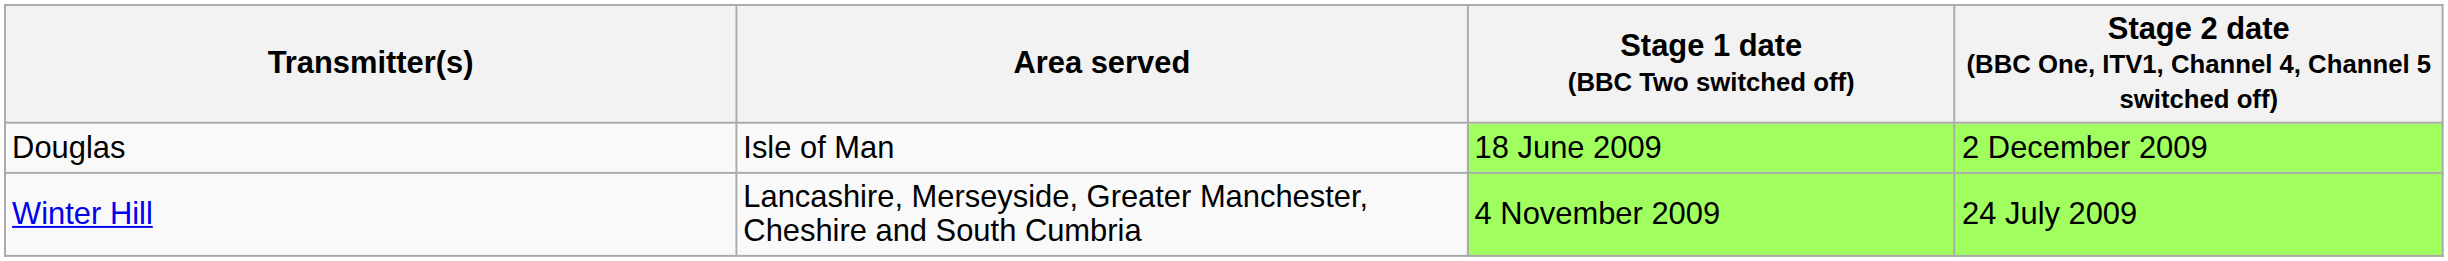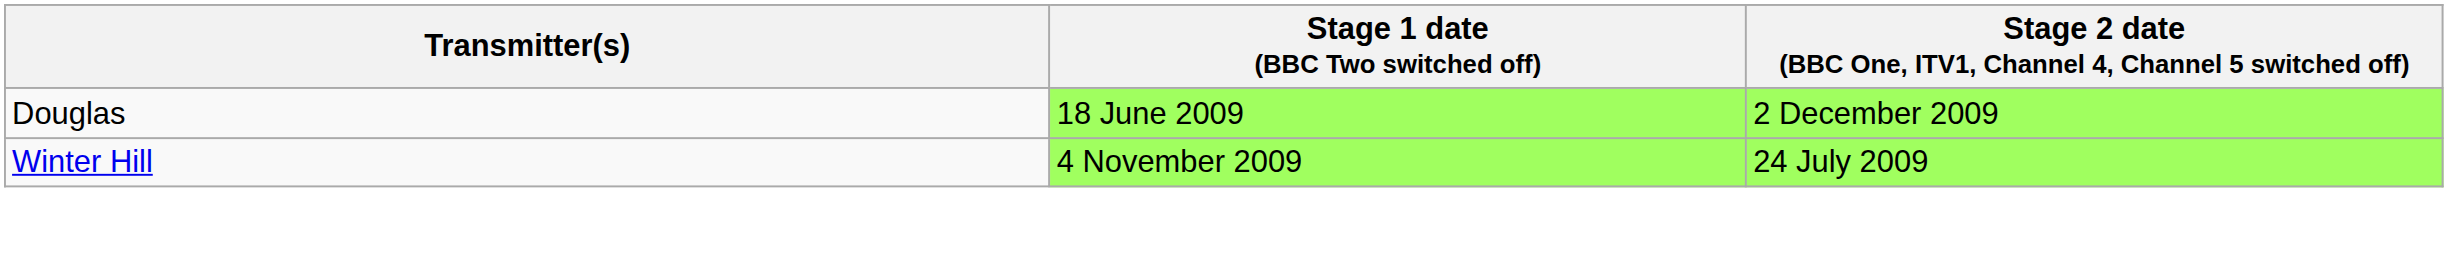 <table class="wikitable" width=100%>
 <tr>
 <th width="30%">Transmitter(s)</th>
-<th width="30%">Area served</th>
 <th width="20%">Stage 1 date<br> <small>(BBC Two switched off)</small></th>
 <th width="20%">Stage 2 date<br> <small>(BBC One, ITV1, Channel 4, Channel 5 switched off)</small></th>
 </tr>
 <tr>
 <td>Douglas</td>
-<td>Isle of Man</td>
 <td bgcolor=#A0FF5F>18 June 2009</td>
 <td bgcolor=#A0FF5F>2 December 2009</td>
 </tr>
 <tr>
 <td><a href='#'>Winter Hill</a></td>
-<td>Lancashire, Merseyside, Greater Manchester, Cheshire and South Cumbria</td>
 <td bgcolor=#A0FF5F>4 November 2009</td>
 <td bgcolor=#A0FF5F>24 July 2009</td>
 </tr>
 </table>
